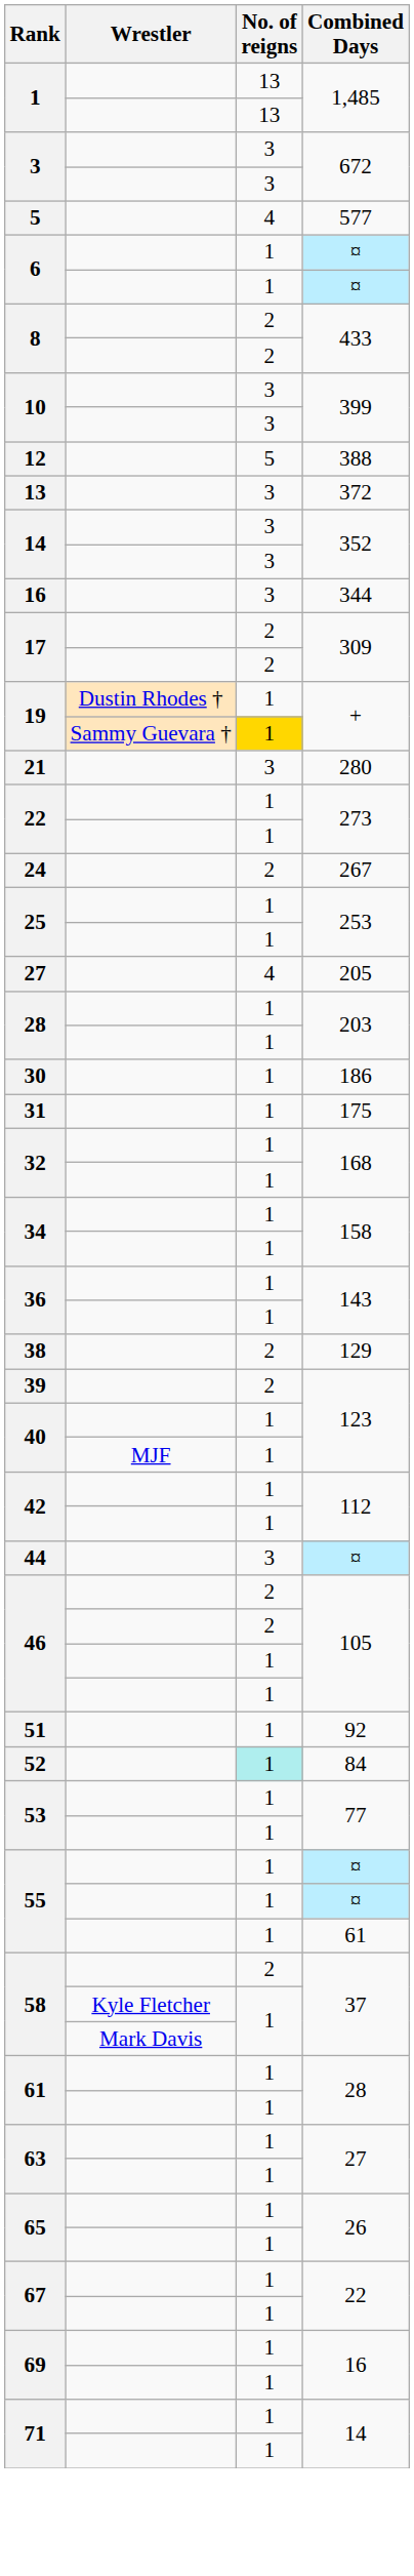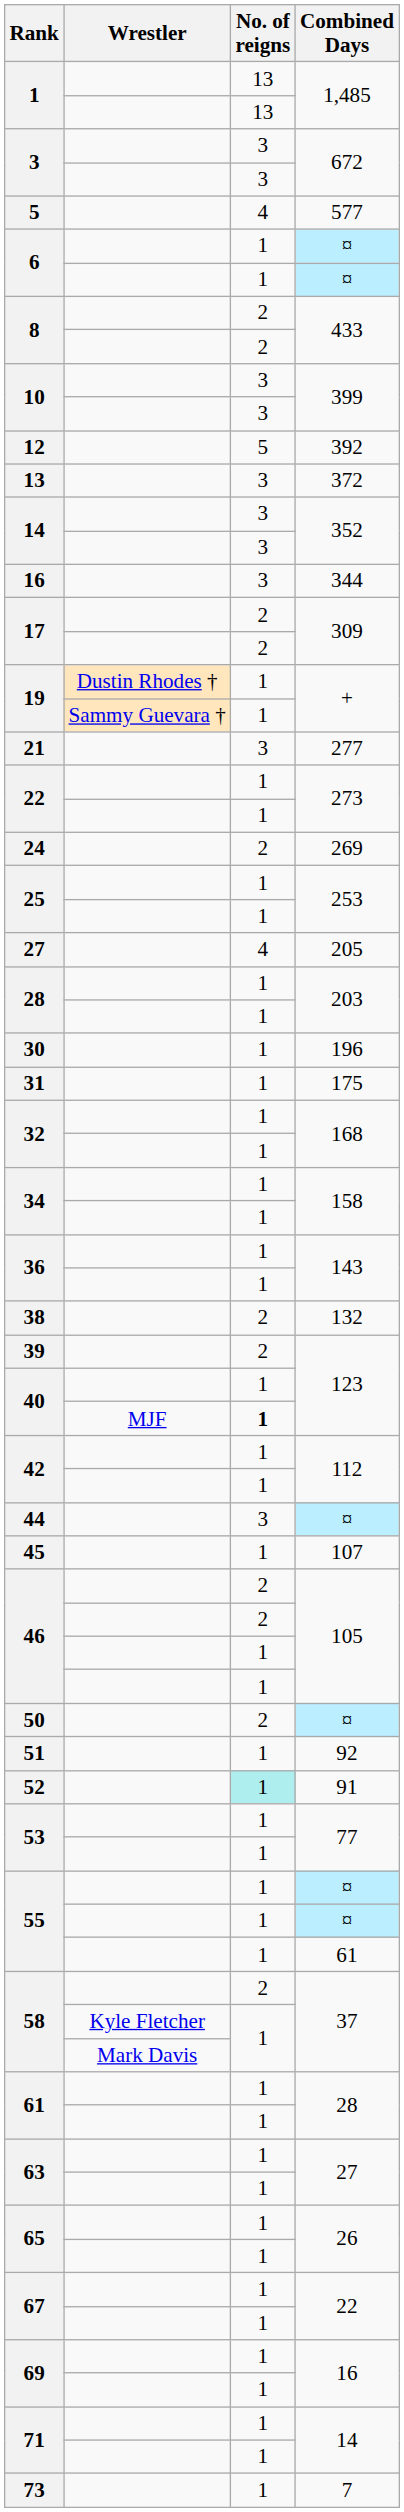 <table class="wikitable sortable" style="text-align: center">
 <tr>
 <th>Rank</th>
 <th>Wrestler</th>
 <th>No. of<br>reigns</th>
 <th>Combined<br>Days</th>
 </tr>
 <tr>
 <th rowspan="2">1</th>
 <td></td>
 <td>13</td>
 <td rowspan="2">1,485</td>
 </tr>
 <tr>
 <td></td>
 <td>13</td>
 </tr>
 <tr>
 <th rowspan="2">3</th>
 <td></td>
 <td>3</td>
 <td rowspan="2">672</td>
 </tr>
 <tr>
 <td></td>
 <td>3</td>
 </tr>
 <tr>
 <th>5</th>
 <td></td>
 <td>4</td>
 <td>577</td>
 </tr>
 <tr>
 <th rowspan="2">6</th>
 <td></td>
 <td>1</td>
 <td style="background-color:#bbeeff">¤</td>
 </tr>
 <tr>
 <td></td>
 <td>1</td>
 <td style="background-color:#bbeeff">¤</td>
 </tr>
 <tr>
 <th rowspan="2">8</th>
 <td></td>
 <td>2</td>
 <td rowspan="2">433</td>
 </tr>
 <tr>
 <td></td>
 <td>2</td>
 </tr>
 <tr>
 <th rowspan="2">10</th>
 <td></td>
 <td>3</td>
 <td rowspan="2">399</td>
 </tr>
 <tr>
 <td></td>
 <td>3</td>
 </tr>
 <tr>
 <th>12</th>
 <td></td>
 <td>5</td>
-<td>388</td>
+<td>392</td>
 </tr>
 <tr>
 <th>13</th>
 <td></td>
 <td>3</td>
 <td>372</td>
 </tr>
 <tr>
 <th rowspan="2">14</th>
 <td></td>
 <td>3</td>
 <td rowspan="2">352</td>
 </tr>
 <tr>
 <td></td>
 <td>3</td>
 </tr>
 <tr>
 <th>16</th>
 <td></td>
 <td>3</td>
 <td>344</td>
 </tr>
 <tr>
 <th rowspan="2">17</th>
 <td></td>
 <td>2</td>
 <td rowspan="2">309</td>
 </tr>
 <tr>
 <td></td>
 <td>2</td>
 </tr>
 <tr>
 <th rowspan="2">19</th>
 <td style="background-color:#ffe6bd"><a href='#'>Dustin Rhodes</a> †</td>
 <td>1</td>
 <td rowspan="2">+</td>
 </tr>
 <tr>
 <td style="background-color:#ffe6bd"><a href='#'>Sammy Guevara</a> †</td>
-<td style="background: gold;">1</td>
+<td>1</td>
 </tr>
 <tr>
 <th>21</th>
 <td></td>
 <td>3</td>
-<td>280</td>
+<td>277</td>
 </tr>
 <tr>
 <th rowspan="2">22</th>
 <td></td>
 <td>1</td>
 <td rowspan="2">273</td>
 </tr>
 <tr>
 <td></td>
 <td>1</td>
 </tr>
 <tr>
 <th>24</th>
 <td></td>
 <td>2</td>
-<td>267</td>
+<td>269</td>
 </tr>
 <tr>
 <th rowspan="2">25</th>
 <td></td>
 <td>1</td>
 <td rowspan="2">253</td>
 </tr>
 <tr>
 <td></td>
 <td>1</td>
 </tr>
 <tr>
 <th>27</th>
 <td></td>
 <td>4</td>
 <td>205</td>
 </tr>
 <tr>
 <th rowspan="2">28</th>
 <td></td>
 <td>1</td>
 <td rowspan="2">203</td>
 </tr>
 <tr>
 <td></td>
 <td>1</td>
 </tr>
 <tr>
 <th>30</th>
 <td></td>
 <td>1</td>
-<td>186</td>
+<td>196</td>
 </tr>
 <tr>
 <th>31</th>
 <td></td>
 <td>1</td>
 <td>175</td>
 </tr>
 <tr>
 <th rowspan="2">32</th>
 <td></td>
 <td>1</td>
 <td rowspan="2">168</td>
 </tr>
 <tr>
 <td></td>
 <td>1</td>
 </tr>
 <tr>
 <th rowspan="2">34</th>
 <td></td>
 <td>1</td>
 <td rowspan="2">158</td>
 </tr>
 <tr>
 <td></td>
 <td>1</td>
 </tr>
 <tr>
 <th rowspan="2">36</th>
 <td></td>
 <td>1</td>
 <td rowspan="2">143</td>
 </tr>
 <tr>
 <td></td>
 <td>1</td>
 </tr>
 <tr>
 <th>38</th>
 <td></td>
 <td>2</td>
-<td>129</td>
+<td>132</td>
 </tr>
 <tr>
 <th>39</th>
 <td></td>
 <td>2</td>
 <td rowspan="3">123</td>
 </tr>
 <tr>
 <th rowspan="2">40</th>
 <td></td>
 <td>1</td>
 </tr>
 <tr>
 <td><a href='#'>MJF</a></td>
-<td>1</td>
+<td><strong>1</strong></td>
 </tr>
 <tr>
 <th rowspan="2">42</th>
 <td></td>
 <td>1</td>
 <td rowspan="2">112</td>
 </tr>
 <tr>
 <td></td>
 <td>1</td>
 </tr>
 <tr>
 <th>44</th>
 <td></td>
 <td>3</td>
 <td style="background-color:#bbeeff">¤</td>
+</tr>
+<tr>
+<th>45</th>
+<td></td>
+<td>1</td>
+<td>107</td>
 </tr>
 <tr>
 <th rowspan="4">46</th>
 <td></td>
 <td>2</td>
 <td rowspan="4">105</td>
 </tr>
 <tr>
 <td></td>
 <td>2</td>
 </tr>
 <tr>
 <td></td>
 <td>1</td>
 </tr>
 <tr>
 <td></td>
 <td>1</td>
 </tr>
 <tr>
+<th>50</th>
+<td></td>
+<td>2</td>
+<td style="background-color:#bbeeff">¤</td>
+</tr>
+<tr>
 <th>51</th>
 <td></td>
 <td>1</td>
 <td>92</td>
 </tr>
 <tr>
 <th>52</th>
 <td></td>
 <td style="background: paleturquoise;">1</td>
-<td>84</td>
+<td>91</td>
 </tr>
 <tr>
 <th rowspan="2">53</th>
 <td></td>
 <td>1</td>
 <td rowspan="2">77</td>
 </tr>
 <tr>
 <td></td>
 <td>1</td>
 </tr>
 <tr>
 <th rowspan="3">55</th>
 <td></td>
 <td>1</td>
 <td style="background-color:#bbeeff">¤</td>
 </tr>
 <tr>
 <td></td>
 <td>1</td>
 <td style="background-color:#bbeeff">¤</td>
 </tr>
 <tr>
 <td></td>
 <td>1</td>
 <td>61</td>
 </tr>
 <tr>
 <th rowspan=3>58</th>
 <td></td>
 <td>2</td>
 <td rowspan=3>37</td>
 </tr>
 <tr>
 <td><a href='#'>Kyle Fletcher</a></td>
 <td rowspan=2>1</td>
 </tr>
 <tr>
 <td><a href='#'>Mark Davis</a></td>
 </tr>
 <tr>
 <th rowspan="2">61</th>
 <td></td>
 <td>1</td>
 <td rowspan="2">28</td>
 </tr>
 <tr>
 <td></td>
 <td>1</td>
 </tr>
 <tr>
 <th rowspan="2">63</th>
 <td></td>
 <td>1</td>
 <td rowspan="2">27</td>
 </tr>
 <tr>
 <td></td>
 <td>1</td>
 </tr>
 <tr>
 <th rowspan="2">65</th>
 <td></td>
 <td>1</td>
 <td rowspan="2">26</td>
 </tr>
 <tr>
 <td></td>
 <td>1</td>
 </tr>
 <tr>
 <th rowspan="2">67</th>
 <td></td>
 <td>1</td>
 <td rowspan="2">22</td>
 </tr>
 <tr>
 <td></td>
 <td>1</td>
 </tr>
 <tr>
 <th rowspan="2">69</th>
 <td></td>
 <td>1</td>
 <td rowspan="2">16</td>
 </tr>
 <tr>
 <td></td>
 <td>1</td>
 </tr>
 <tr>
 <th rowspan="2">71</th>
 <td></td>
 <td>1</td>
 <td rowspan="2">14</td>
 </tr>
 <tr>
 <td></td>
 <td>1</td>
 </tr>
+<tr>
+<th>73</th>
+<td></td>
+<td>1</td>
+<td>7</td>
+</tr>
 </table>
